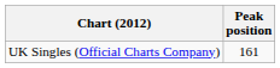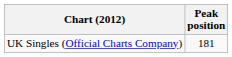 <table class="wikitable sortable plainrowheaders">
 <tr>
 <th>Chart (2012)</th>
 <th>Peak<br>position</th>
 </tr>
 <tr>
 <td>UK Singles (<a href='#'>Official Charts Company</a>)</td>
-<td style="text-align:center;">161</td>
+<td style="text-align:center;">181</td>
 </tr>
 </table>
